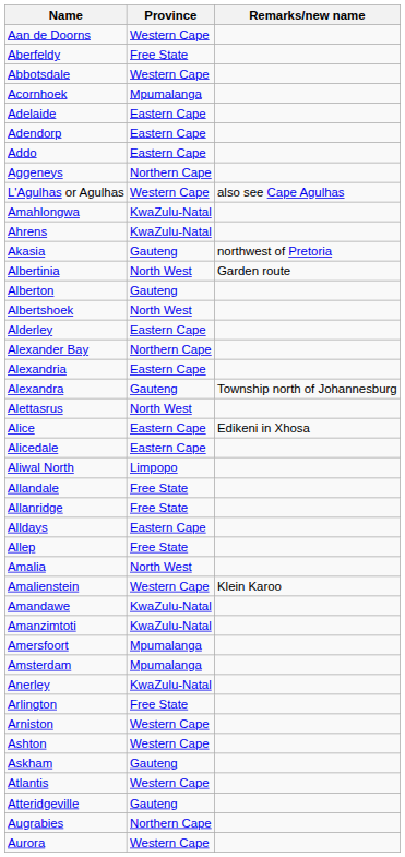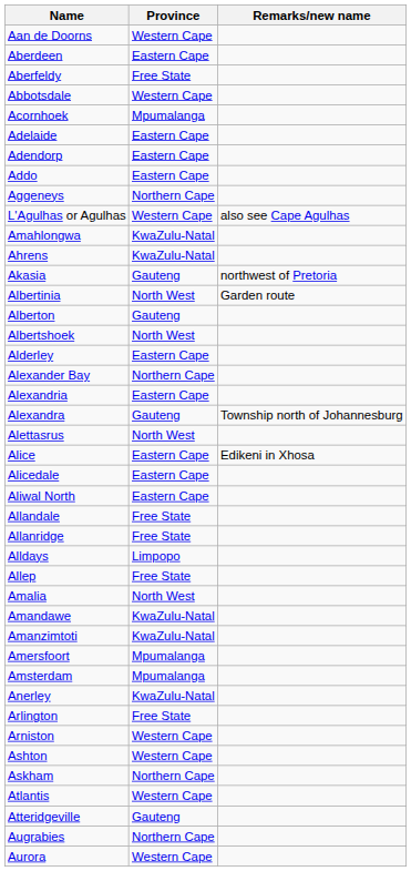 <table class="wikitable sortable" style="font-size: 95%;">
 <tr>
 <th>Name</th>
 <th>Province</th>
 <th>Remarks/new name</th>
 </tr>
 <tr>
 <td><a href='#'>Aan de Doorns</a></td>
 <td><a href='#'>Western Cape</a></td>
+<td></td>
+</tr>
+<tr>
+<td><a href='#'>Aberdeen</a></td>
+<td><a href='#'>Eastern Cape</a></td>
 <td></td>
 </tr>
 <tr>
 <td><a href='#'>Aberfeldy</a></td>
 <td><a href='#'>Free State</a></td>
 <td></td>
 </tr>
 <tr>
 <td><a href='#'>Abbotsdale</a></td>
 <td><a href='#'>Western Cape</a></td>
 <td></td>
 </tr>
 <tr>
 <td><a href='#'>Acornhoek</a></td>
 <td><a href='#'>Mpumalanga</a></td>
 <td></td>
 </tr>
 <tr>
 <td><a href='#'>Adelaide</a></td>
 <td><a href='#'>Eastern Cape</a></td>
 <td></td>
 </tr>
 <tr>
 <td><a href='#'>Adendorp</a></td>
 <td><a href='#'>Eastern Cape</a></td>
 <td></td>
 </tr>
 <tr>
 <td><a href='#'>Addo</a></td>
 <td><a href='#'>Eastern Cape</a></td>
 <td></td>
 </tr>
 <tr>
 <td><a href='#'>Aggeneys</a></td>
 <td><a href='#'>Northern Cape</a></td>
 <td></td>
 </tr>
 <tr>
 <td><a href='#'>L'Agulhas</a> or Agulhas</td>
 <td><a href='#'>Western Cape</a></td>
 <td>also see <a href='#'>Cape Agulhas</a></td>
 </tr>
 <tr>
 <td><a href='#'>Amahlongwa</a></td>
 <td><a href='#'>KwaZulu-Natal</a></td>
 </tr>
 <tr>
 <td><a href='#'>Ahrens</a></td>
 <td><a href='#'>KwaZulu-Natal</a></td>
 <td></td>
 </tr>
 <tr>
 <td><a href='#'>Akasia</a></td>
 <td><a href='#'>Gauteng</a></td>
 <td>northwest of <a href='#'>Pretoria</a></td>
 </tr>
 <tr>
 <td><a href='#'>Albertinia</a></td>
 <td><a href='#'>North West</a></td>
 <td>Garden route</td>
 </tr>
 <tr>
 <td><a href='#'>Alberton</a></td>
 <td><a href='#'>Gauteng</a></td>
 <td></td>
 </tr>
 <tr>
 <td><a href='#'>Albertshoek</a></td>
 <td><a href='#'>North West</a></td>
 <td></td>
 </tr>
 <tr>
 <td><a href='#'>Alderley</a></td>
 <td><a href='#'>Eastern Cape</a></td>
 <td></td>
 </tr>
 <tr>
 <td><a href='#'>Alexander Bay</a></td>
 <td><a href='#'>Northern Cape</a></td>
 <td></td>
 </tr>
 <tr>
 <td><a href='#'>Alexandria</a></td>
 <td><a href='#'>Eastern Cape</a></td>
 <td></td>
 </tr>
 <tr>
 <td><a href='#'>Alexandra</a></td>
 <td><a href='#'>Gauteng</a></td>
 <td>Township north of Johannesburg</td>
 </tr>
 <tr>
 <td><a href='#'>Alettasrus</a></td>
 <td><a href='#'>North West</a></td>
 <td></td>
 </tr>
 <tr>
 <td><a href='#'>Alice</a></td>
 <td><a href='#'>Eastern Cape</a></td>
 <td>Edikeni in Xhosa</td>
 </tr>
 <tr>
 <td><a href='#'>Alicedale</a></td>
 <td><a href='#'>Eastern Cape</a></td>
 <td></td>
 </tr>
 <tr>
 <td><a href='#'>Aliwal North</a></td>
-<td><a href='#'>Limpopo</a></td>
+<td><a href='#'>Eastern Cape</a></td>
 <td></td>
 </tr>
 <tr>
 <td><a href='#'>Allandale</a></td>
 <td><a href='#'>Free State</a></td>
 <td></td>
 </tr>
 <tr>
 <td><a href='#'>Allanridge</a></td>
 <td><a href='#'>Free State</a></td>
 <td></td>
 </tr>
 <tr>
 <td><a href='#'>Alldays</a></td>
-<td><a href='#'>Eastern Cape</a></td>
+<td><a href='#'>Limpopo</a></td>
 <td></td>
 </tr>
 <tr>
 <td><a href='#'>Allep</a></td>
 <td><a href='#'>Free State</a></td>
 <td></td>
 </tr>
 <tr>
 <td><a href='#'>Amalia</a></td>
 <td><a href='#'>North West</a></td>
 <td></td>
-</tr>
-<tr>
-<td><a href='#'>Amalienstein</a></td>
-<td><a href='#'>Western Cape</a></td>
-<td>Klein Karoo</td>
 </tr>
 <tr>
 <td><a href='#'>Amandawe</a></td>
 <td><a href='#'>KwaZulu-Natal</a></td>
 </tr>
 <tr>
 <td><a href='#'>Amanzimtoti</a></td>
 <td><a href='#'>KwaZulu-Natal</a></td>
 <td></td>
 </tr>
 <tr>
 <td><a href='#'>Amersfoort</a></td>
 <td><a href='#'>Mpumalanga</a></td>
 <td></td>
 </tr>
 <tr>
 <td><a href='#'>Amsterdam</a></td>
 <td><a href='#'>Mpumalanga</a></td>
 <td></td>
 </tr>
 <tr>
 <td><a href='#'>Anerley</a></td>
 <td><a href='#'>KwaZulu-Natal</a></td>
 <td></td>
 </tr>
 <tr>
 <td><a href='#'>Arlington</a></td>
 <td><a href='#'>Free State</a></td>
 <td></td>
 </tr>
 <tr>
 <td><a href='#'>Arniston</a></td>
 <td><a href='#'>Western Cape</a></td>
 <td></td>
 </tr>
 <tr>
 <td><a href='#'>Ashton</a></td>
 <td><a href='#'>Western Cape</a></td>
 <td></td>
 </tr>
 <tr>
 <td><a href='#'>Askham</a></td>
-<td><a href='#'>Gauteng</a></td>
+<td><a href='#'>Northern Cape</a></td>
 <td></td>
 </tr>
 <tr>
 <td><a href='#'>Atlantis</a></td>
 <td><a href='#'>Western Cape</a></td>
 <td></td>
 </tr>
 <tr>
 <td><a href='#'>Atteridgeville</a></td>
 <td><a href='#'>Gauteng</a></td>
 <td></td>
 </tr>
 <tr>
 <td><a href='#'>Augrabies</a></td>
 <td><a href='#'>Northern Cape</a></td>
 <td></td>
 </tr>
 <tr>
 <td><a href='#'>Aurora</a></td>
 <td><a href='#'>Western Cape</a></td>
 <td></td>
 </tr>
 </table>
